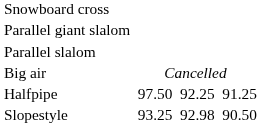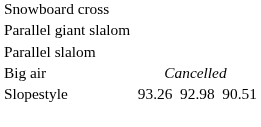 <table>
 <tr>
 <td>Snowboard cross<br></td>
 <td colspan=2></td>
 <td colspan=2></td>
 <td colspan=2></td>
 </tr>
 <tr>
 <td>Parallel giant slalom<br></td>
 <td colspan=2></td>
 <td colspan=2></td>
 <td colspan=2></td>
 </tr>
 <tr>
 <td>Parallel slalom<br></td>
 <td colspan=2></td>
 <td colspan=2></td>
 <td colspan=2></td>
 </tr>
 <tr>
 <td>Big air<br></td>
 <td colspan=6 align=center><em>Cancelled</em></td>
 </tr>
 <tr>
-<td>Halfpipe<br></td>
-<td></td>
-<td>97.50</td>
-<td></td>
-<td>92.25</td>
-<td></td>
-<td>91.25</td>
-</tr>
-<tr>
 <td>Slopestyle<br></td>
 <td></td>
-<td>93.25</td>
+<td>93.26</td>
 <td></td>
 <td>92.98</td>
 <td></td>
-<td>90.50</td>
+<td>90.51</td>
 </tr>
 </table>
